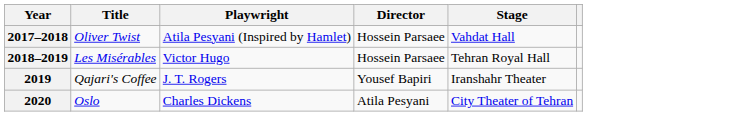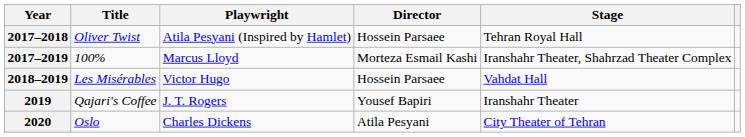 <table class="wikitable plainrowheaders sortable"  style=font-size:100%>
 <tr>
 <th scope="col">Year</th>
 <th scope="col">Title</th>
 <th scope="col">Playwright</th>
 <th scope="col">Director</th>
 <th scope="col" class="unsortable">Stage</th>
 <th scope="col" class="unsortable"></th>
 </tr>
 <tr>
 <th scope=row>2017–2018</th>
 <td><em><a href='#'>Oliver Twist</a></em></td>
 <td><a href='#'>Atila Pesyani</a> (Inspired by <a href='#'>Hamlet</a>)</td>
 <td>Hossein Parsaee</td>
-<td><a href='#'>Vahdat Hall</a></td>
+<td>Tehran Royal Hall</td>
+<td></td>
+</tr>
+<tr>
+<th scope="row">2017–2019</th>
+<td><em>100%</em></td>
+<td><a href='#'>Marcus Lloyd</a></td>
+<td>Morteza Esmail Kashi</td>
+<td>Iranshahr Theater, Shahrzad Theater Complex</td>
 <td></td>
 </tr>
 <tr>
 <th scope="row">2018–2019</th>
 <td><em><a href='#'>Les Misérables</a></em></td>
 <td><a href='#'>Victor Hugo</a></td>
 <td>Hossein Parsaee</td>
-<td>Tehran Royal Hall</td>
+<td><a href='#'>Vahdat Hall</a></td>
 <td></td>
 </tr>
 <tr>
 <th scope="row">2019</th>
 <td><em>Qajari's Coffee</em></td>
 <td><a href='#'>J. T. Rogers</a></td>
 <td>Yousef Bapiri</td>
 <td>Iranshahr Theater</td>
 <td></td>
 </tr>
 <tr>
 <th scope="row">2020</th>
 <td><em><a href='#'>Oslo</a></em></td>
 <td><a href='#'>Charles Dickens</a></td>
 <td>Atila Pesyani</td>
 <td><a href='#'>City Theater of Tehran</a></td>
 <td></td>
 </tr>
 </table>
